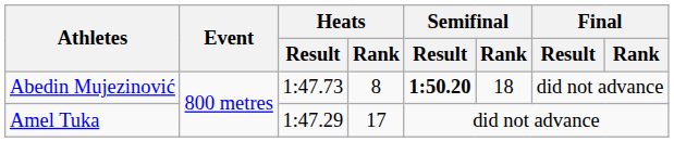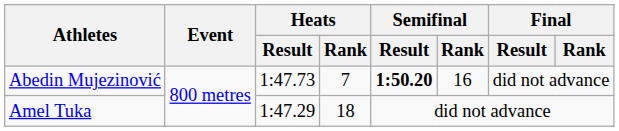 <table class="wikitable" border="1" style="font-size:90%">
 <tr>
 <th rowspan="2">Athletes</th>
 <th rowspan="2">Event</th>
 <th colspan="2">Heats</th>
 <th colspan="2">Semifinal</th>
 <th colspan="2">Final</th>
 </tr>
 <tr>
 <th>Result</th>
 <th>Rank</th>
 <th>Result</th>
 <th>Rank</th>
 <th>Result</th>
 <th>Rank</th>
 </tr>
 <tr>
 <td><a href='#'>Abedin Mujezinović</a></td>
 <td rowspan=2><a href='#'>800 metres</a></td>
 <td align=center>1:47.73</td>
-<td align=center>8 <strong></strong></td>
+<td align=center>7 <strong></strong></td>
 <td align=center><strong>1:50.20</strong></td>
-<td align=center>18</td>
+<td align=center>16</td>
 <td align=center colspan=2>did not advance</td>
 </tr>
 <tr>
 <td><a href='#'>Amel Tuka</a></td>
 <td align=center>1:47.29</td>
-<td align=center>17</td>
+<td align=center>18</td>
 <td align=center colspan=4>did not advance</td>
 </tr>
 </table>
